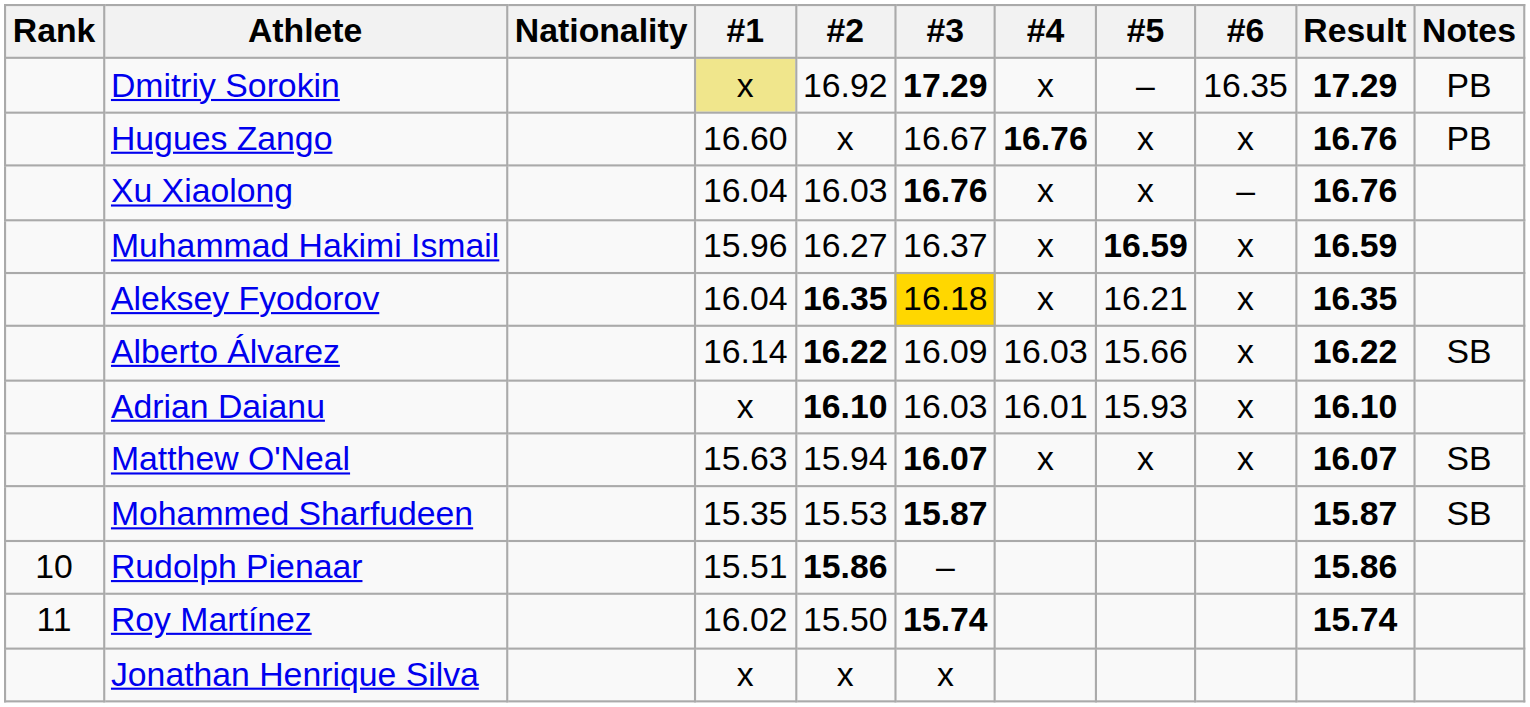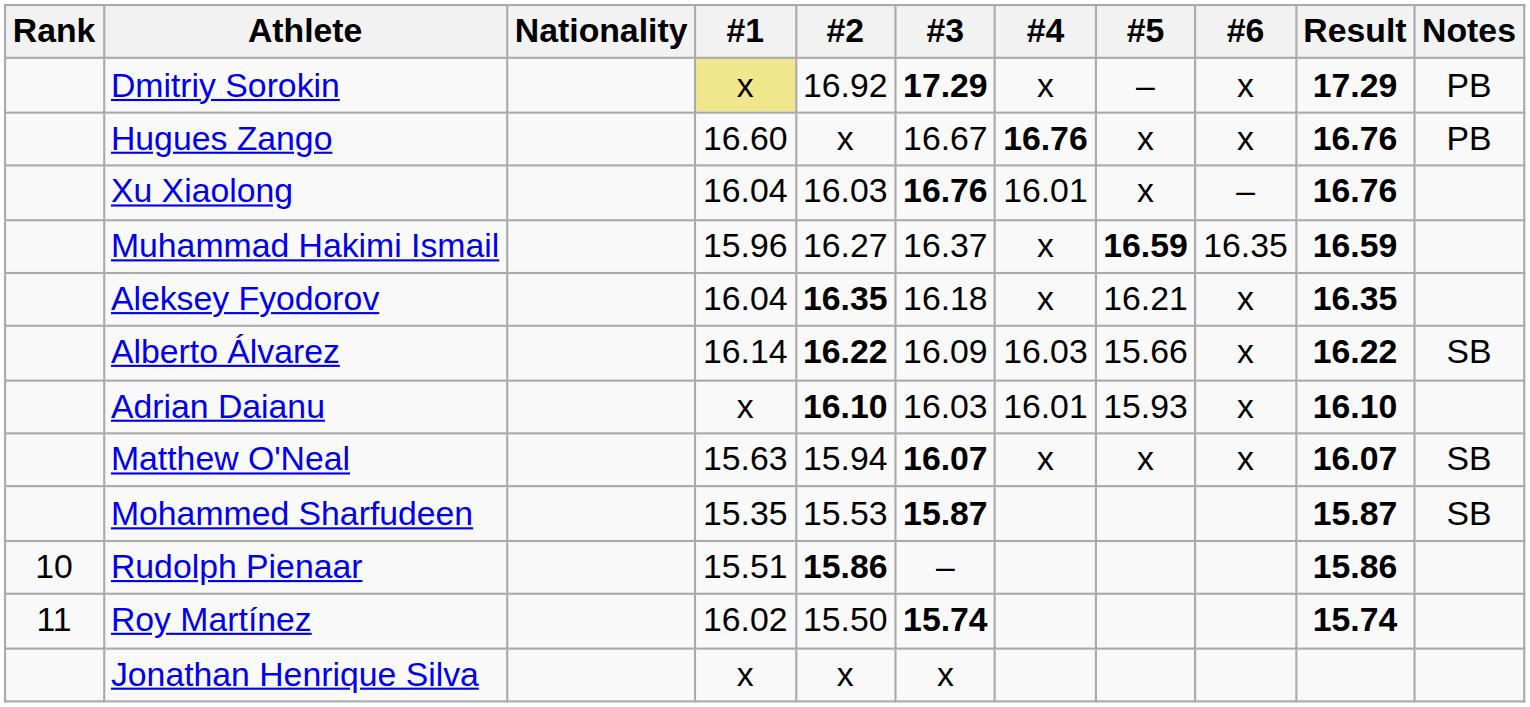 <table class="wikitable sortable" style="text-align:center">
 <tr>
 <th>Rank</th>
 <th>Athlete</th>
 <th>Nationality</th>
 <th>#1</th>
 <th>#2</th>
 <th>#3</th>
 <th>#4</th>
 <th>#5</th>
 <th>#6</th>
 <th>Result</th>
 <th>Notes</th>
 </tr>
 <tr>
 <td></td>
 <td align="left"><a href='#'>Dmitriy Sorokin</a></td>
 <td align=left></td>
 <td style="background: khaki;">x</td>
 <td>16.92</td>
 <td><strong>17.29</strong></td>
 <td>x</td>
 <td>–</td>
-<td>16.35</td>
+<td>x</td>
 <td><strong>17.29</strong></td>
 <td>PB</td>
 </tr>
 <tr>
 <td></td>
 <td align="left"><a href='#'>Hugues Zango</a></td>
 <td align=left></td>
 <td>16.60</td>
 <td>x</td>
 <td>16.67</td>
 <td><strong>16.76</strong></td>
 <td>x</td>
 <td>x</td>
 <td><strong>16.76</strong></td>
 <td>PB</td>
 </tr>
 <tr>
 <td></td>
 <td align="left"><a href='#'>Xu Xiaolong</a></td>
 <td align=left></td>
 <td>16.04</td>
 <td>16.03</td>
 <td><strong>16.76</strong></td>
-<td>x</td>
+<td>16.01</td>
 <td>x</td>
 <td>–</td>
 <td><strong>16.76</strong></td>
 <td></td>
 </tr>
 <tr>
 <td></td>
 <td align="left"><a href='#'>Muhammad Hakimi Ismail</a></td>
 <td align=left></td>
 <td>15.96</td>
 <td>16.27</td>
 <td>16.37</td>
 <td>x</td>
 <td><strong>16.59</strong></td>
-<td>x</td>
+<td>16.35</td>
 <td><strong>16.59</strong></td>
 <td></td>
 </tr>
 <tr>
 <td></td>
 <td align="left"><a href='#'>Aleksey Fyodorov</a></td>
 <td align=left></td>
 <td>16.04</td>
 <td><strong>16.35</strong></td>
-<td style="background: gold;">16.18</td>
+<td>16.18</td>
 <td>x</td>
 <td>16.21</td>
 <td>x</td>
 <td><strong>16.35</strong></td>
 <td></td>
 </tr>
 <tr>
 <td></td>
 <td align="left"><a href='#'>Alberto Álvarez</a></td>
 <td align=left></td>
 <td>16.14</td>
 <td><strong>16.22</strong></td>
 <td>16.09</td>
 <td>16.03</td>
 <td>15.66</td>
 <td>x</td>
 <td><strong>16.22</strong></td>
 <td>SB</td>
 </tr>
 <tr>
 <td></td>
 <td align="left"><a href='#'>Adrian Daianu</a></td>
 <td align=left></td>
 <td>x</td>
 <td><strong>16.10</strong></td>
 <td>16.03</td>
 <td>16.01</td>
 <td>15.93</td>
 <td>x</td>
 <td><strong>16.10</strong></td>
 <td></td>
 </tr>
 <tr>
 <td></td>
 <td align="left"><a href='#'>Matthew O'Neal</a></td>
 <td align=left></td>
 <td>15.63</td>
 <td>15.94</td>
 <td><strong>16.07</strong></td>
 <td>x</td>
 <td>x</td>
 <td>x</td>
 <td><strong>16.07</strong></td>
 <td>SB</td>
 </tr>
 <tr>
 <td></td>
 <td align="left"><a href='#'>Mohammed Sharfudeen</a></td>
 <td align=left></td>
 <td>15.35</td>
 <td>15.53</td>
 <td><strong>15.87</strong></td>
 <td></td>
 <td></td>
 <td></td>
 <td><strong>15.87</strong></td>
 <td>SB</td>
 </tr>
 <tr>
 <td>10</td>
 <td align="left"><a href='#'>Rudolph Pienaar</a></td>
 <td align=left></td>
 <td>15.51</td>
 <td><strong>15.86</strong></td>
 <td>–</td>
 <td></td>
 <td></td>
 <td></td>
 <td><strong>15.86</strong></td>
 <td></td>
 </tr>
 <tr>
 <td>11</td>
 <td align="left"><a href='#'>Roy Martínez</a></td>
 <td align=left></td>
 <td>16.02</td>
 <td>15.50</td>
 <td><strong>15.74</strong></td>
 <td></td>
 <td></td>
 <td></td>
 <td><strong>15.74</strong></td>
 <td></td>
 </tr>
 <tr>
 <td></td>
 <td align="left"><a href='#'>Jonathan Henrique Silva</a></td>
 <td align=left></td>
 <td>x</td>
 <td>x</td>
 <td>x</td>
 <td></td>
 <td></td>
 <td></td>
 <td><strong></strong></td>
 <td></td>
 </tr>
 </table>
